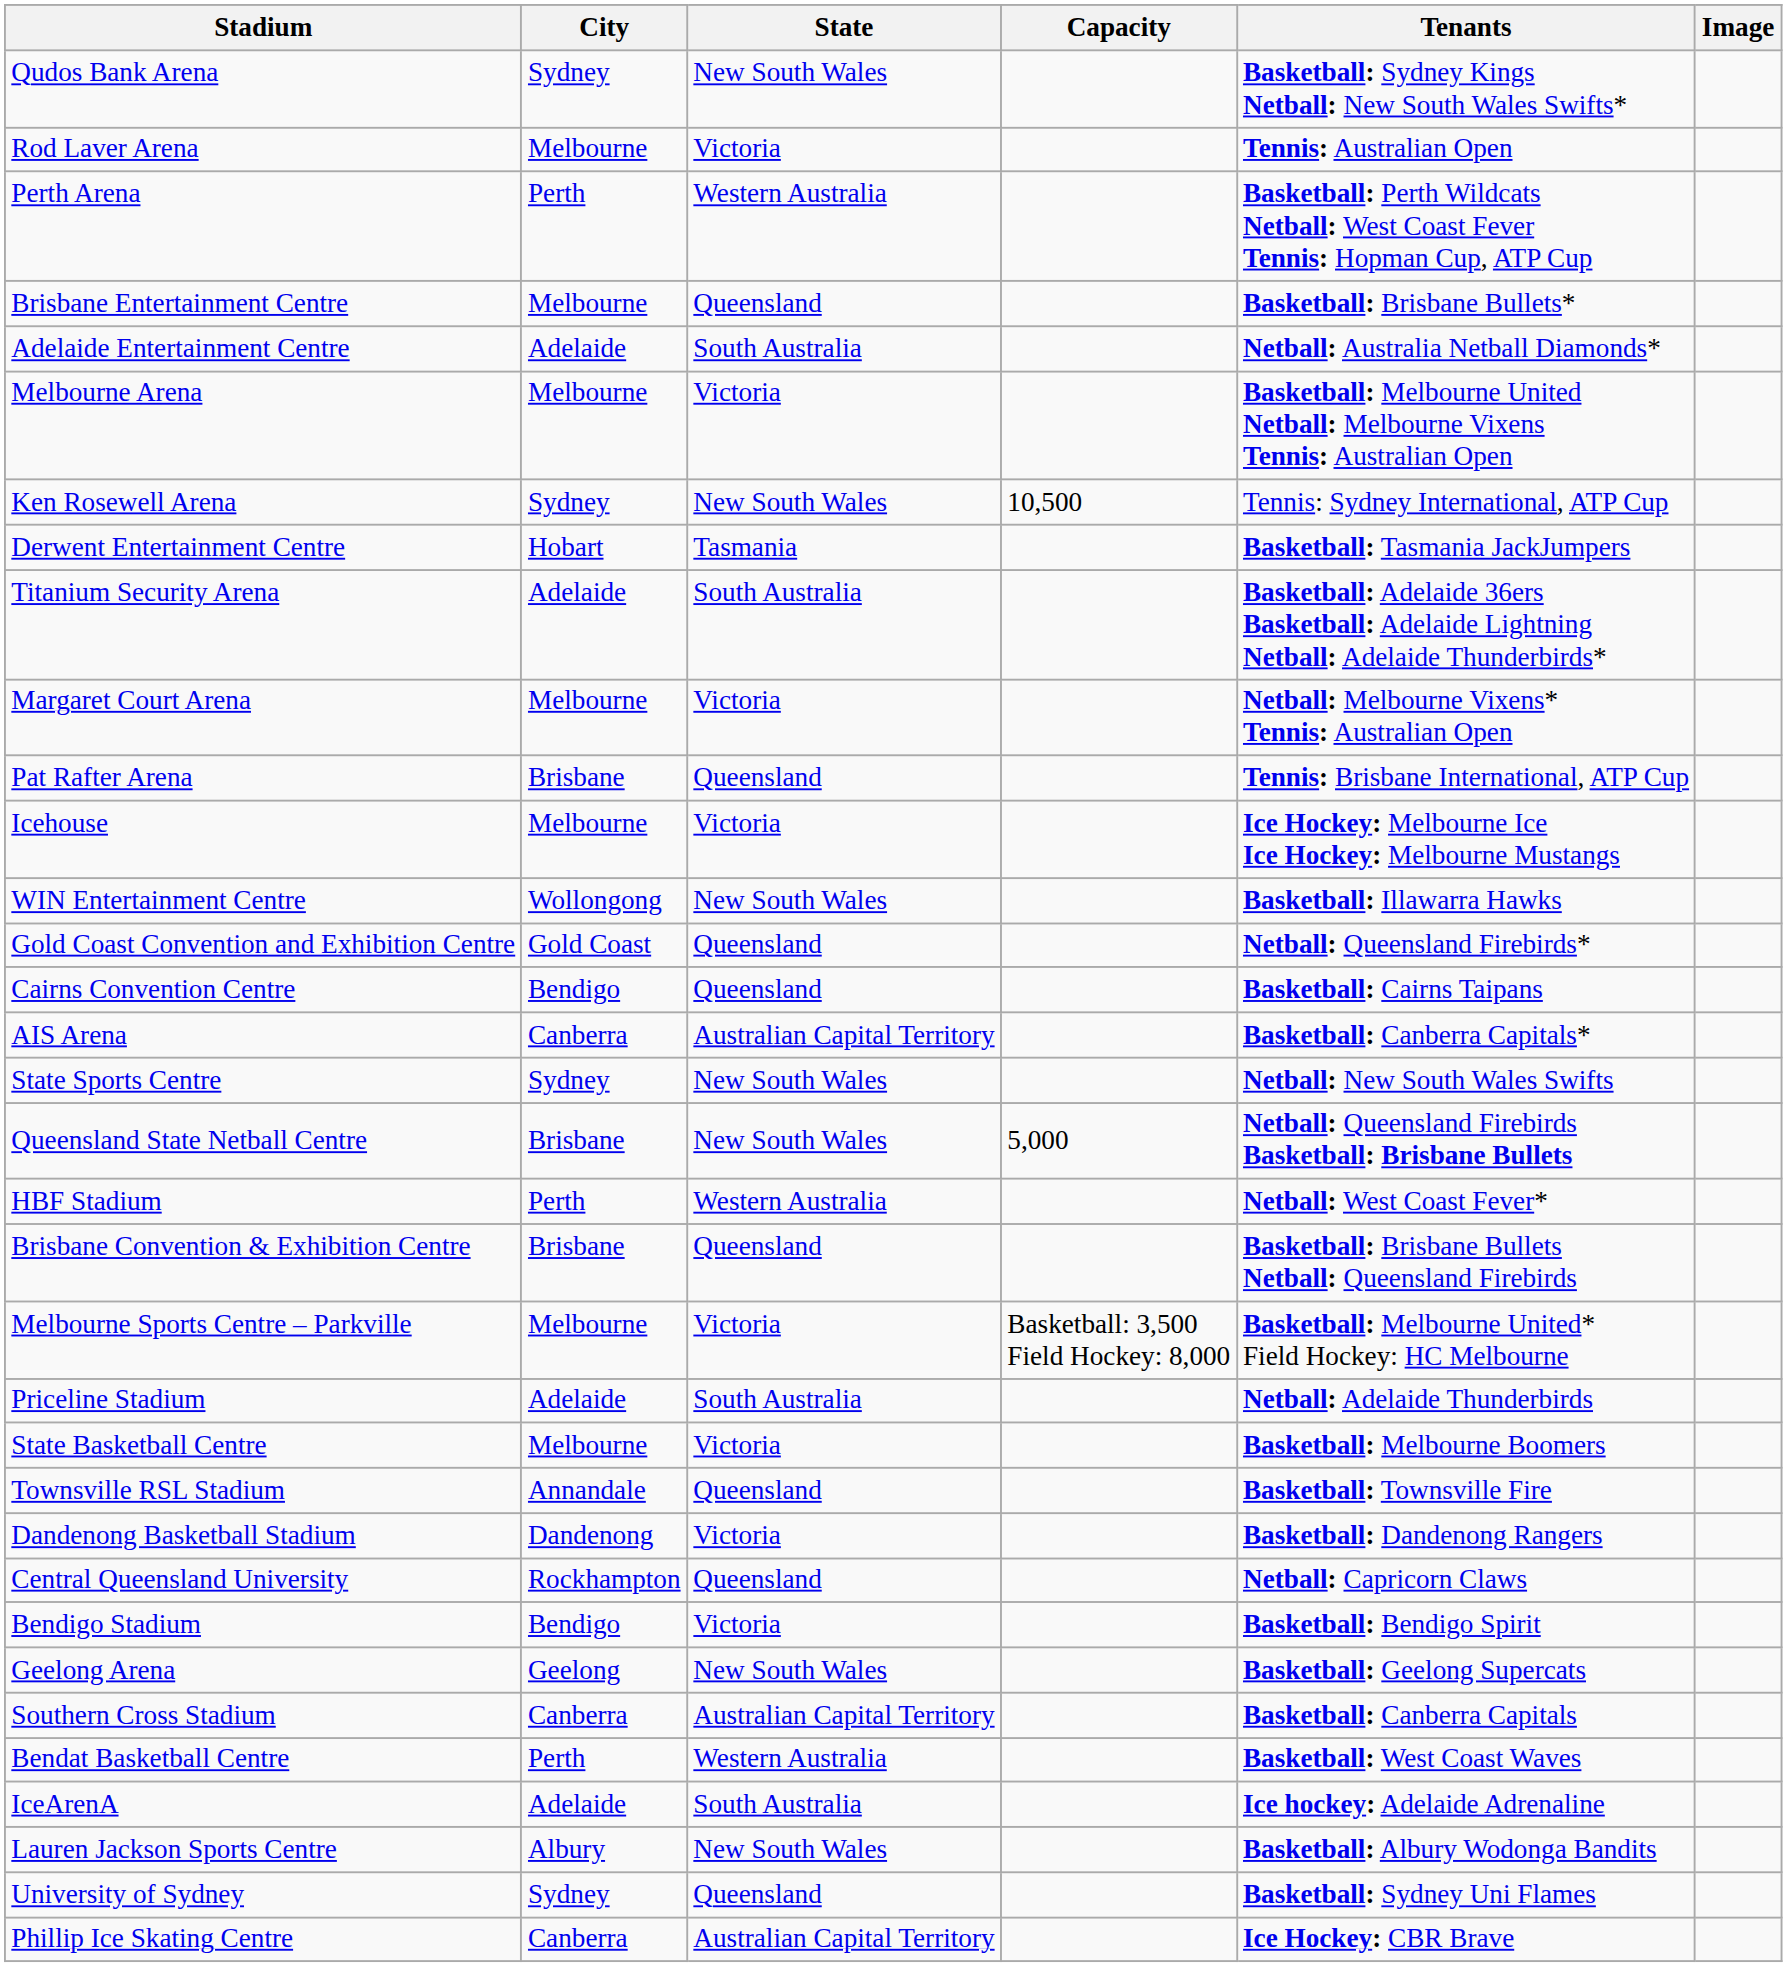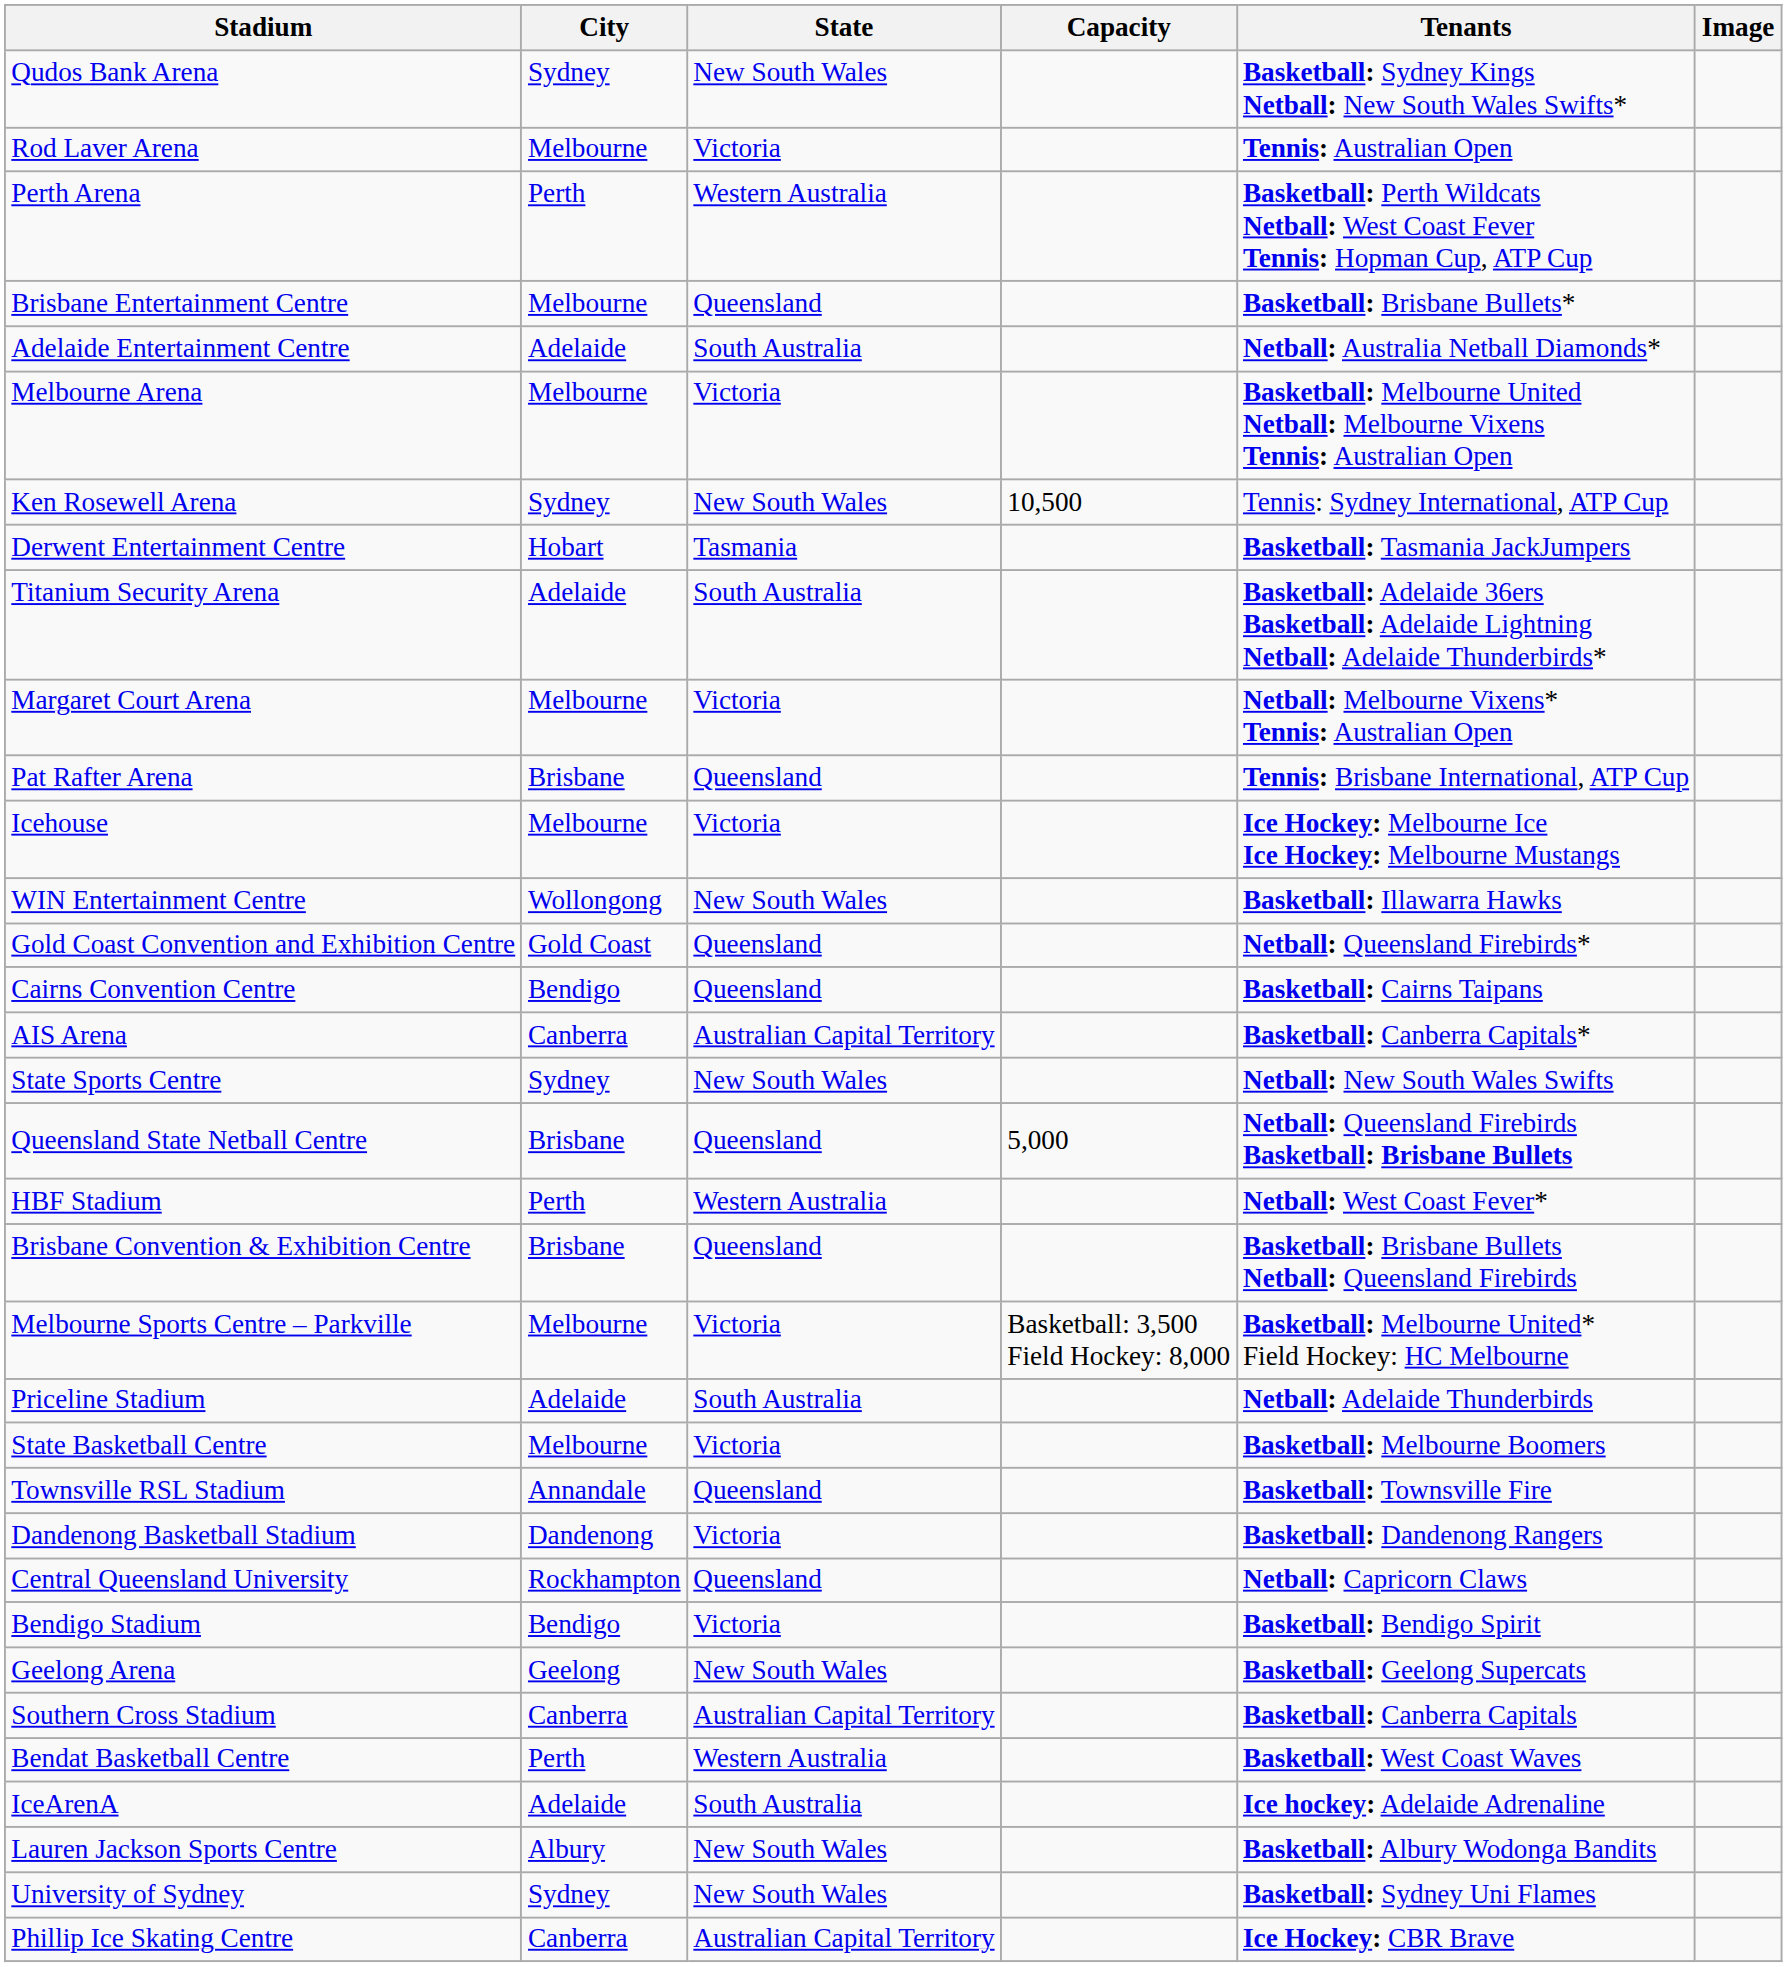 <table class="wikitable sortable" style="font-size:90%;">
 <tr>
 <th>Stadium</th>
 <th>City</th>
 <th>State</th>
 <th>Capacity</th>
 <th>Tenants</th>
 <th>Image</th>
 </tr>
 <tr valign=top>
 <td><a href='#'>Qudos Bank Arena</a></td>
 <td><a href='#'>Sydney</a></td>
 <td><a href='#'>New South Wales</a></td>
 <td></td>
 <td><strong><a href='#'>Basketball</a>:</strong> <a href='#'>Sydney Kings</a><br><strong><a href='#'>Netball</a>:</strong> <a href='#'>New South Wales Swifts</a>*</td>
 <td></td>
 </tr>
 <tr valign=top>
 <td><a href='#'>Rod Laver Arena</a></td>
 <td><a href='#'>Melbourne</a></td>
 <td><a href='#'>Victoria</a></td>
 <td></td>
 <td><strong><a href='#'>Tennis</a>:</strong> <a href='#'>Australian Open</a></td>
 <td></td>
 </tr>
 <tr valign=top>
 <td><a href='#'>Perth Arena</a></td>
 <td><a href='#'>Perth</a></td>
 <td><a href='#'>Western Australia</a></td>
 <td></td>
 <td><strong><a href='#'>Basketball</a>:</strong> <a href='#'>Perth Wildcats</a><br><strong><a href='#'>Netball</a>:</strong> <a href='#'>West Coast Fever</a><br><strong><a href='#'>Tennis</a>:</strong> <a href='#'>Hopman Cup</a>, <a href='#'>ATP Cup</a></td>
 <td></td>
 </tr>
 <tr valign=top>
 <td><a href='#'>Brisbane Entertainment Centre</a></td>
 <td><a href='#'>Melbourne</a></td>
 <td><a href='#'>Queensland</a></td>
 <td></td>
 <td><strong><a href='#'>Basketball</a>:</strong> <a href='#'>Brisbane Bullets</a>*</td>
 <td></td>
 </tr>
 <tr valign=top>
 <td><a href='#'>Adelaide Entertainment Centre</a></td>
 <td><a href='#'>Adelaide</a></td>
 <td><a href='#'>South Australia</a></td>
 <td></td>
 <td><strong><a href='#'>Netball</a>:</strong> <a href='#'>Australia Netball Diamonds</a>*</td>
 <td></td>
 </tr>
 <tr valign=top>
 <td><a href='#'>Melbourne Arena</a></td>
 <td><a href='#'>Melbourne</a></td>
 <td><a href='#'>Victoria</a></td>
 <td></td>
 <td><strong><a href='#'>Basketball</a>:</strong> <a href='#'>Melbourne United</a><br><strong><a href='#'>Netball</a>:</strong> <a href='#'>Melbourne Vixens</a><br><strong><a href='#'>Tennis</a>:</strong> <a href='#'>Australian Open</a></td>
 <td></td>
 </tr>
 <tr>
 <td><a href='#'>Ken Rosewell Arena</a></td>
 <td><a href='#'>Sydney</a></td>
 <td><a href='#'>New South Wales</a></td>
 <td>10,500</td>
 <td><a href='#'>Tennis</a>: <a href='#'>Sydney International</a>, <a href='#'>ATP Cup</a></td>
 <td></td>
 </tr>
 <tr valign=top>
 <td><a href='#'>Derwent Entertainment Centre</a></td>
 <td><a href='#'>Hobart</a></td>
 <td><a href='#'>Tasmania</a></td>
 <td></td>
 <td><strong><a href='#'>Basketball</a>:</strong> <a href='#'>Tasmania JackJumpers</a></td>
 <td></td>
 </tr>
 <tr valign=top>
 <td><a href='#'>Titanium Security Arena</a></td>
 <td><a href='#'>Adelaide</a></td>
 <td><a href='#'>South Australia</a></td>
 <td></td>
 <td><strong><a href='#'>Basketball</a>:</strong> <a href='#'>Adelaide 36ers</a><br><strong><a href='#'>Basketball</a>:</strong> <a href='#'>Adelaide Lightning</a><br><strong><a href='#'>Netball</a>:</strong> <a href='#'>Adelaide Thunderbirds</a>*</td>
 <td></td>
 </tr>
 <tr valign=top>
 <td><a href='#'>Margaret Court Arena</a></td>
 <td><a href='#'>Melbourne</a></td>
 <td><a href='#'>Victoria</a></td>
 <td></td>
 <td><strong><a href='#'>Netball</a>:</strong> <a href='#'>Melbourne Vixens</a>*<br><strong><a href='#'>Tennis</a>:</strong> <a href='#'>Australian Open</a></td>
 <td></td>
 </tr>
 <tr valign=top>
 <td><a href='#'>Pat Rafter Arena</a></td>
 <td><a href='#'>Brisbane</a></td>
 <td><a href='#'>Queensland</a></td>
 <td></td>
 <td><strong><a href='#'>Tennis</a>:</strong> <a href='#'>Brisbane International</a>, <a href='#'>ATP Cup</a></td>
 <td></td>
 </tr>
 <tr valign=top>
 <td><a href='#'>Icehouse</a></td>
 <td><a href='#'>Melbourne</a></td>
 <td><a href='#'>Victoria</a></td>
 <td></td>
 <td><strong><a href='#'>Ice Hockey</a>:</strong> <a href='#'>Melbourne Ice</a><br> <strong><a href='#'>Ice Hockey</a>:</strong> <a href='#'>Melbourne Mustangs</a></td>
 <td></td>
 </tr>
 <tr valign=top>
 <td><a href='#'>WIN Entertainment Centre</a></td>
 <td><a href='#'>Wollongong</a></td>
 <td><a href='#'>New South Wales</a></td>
 <td></td>
 <td><strong><a href='#'>Basketball</a>:</strong> <a href='#'>Illawarra Hawks</a></td>
 <td></td>
 </tr>
 <tr valign=top>
 <td><a href='#'>Gold Coast Convention and Exhibition Centre</a></td>
 <td><a href='#'>Gold Coast</a></td>
 <td><a href='#'>Queensland</a></td>
 <td></td>
 <td><strong><a href='#'>Netball</a>:</strong> <a href='#'>Queensland Firebirds</a>*</td>
 <td></td>
 </tr>
 <tr valign=top>
 <td><a href='#'>Cairns Convention Centre</a></td>
 <td><a href='#'>Bendigo</a></td>
 <td><a href='#'>Queensland</a></td>
 <td></td>
 <td><strong><a href='#'>Basketball</a>:</strong> <a href='#'>Cairns Taipans</a></td>
 <td></td>
 </tr>
 <tr valign=top>
 <td><a href='#'>AIS Arena</a></td>
 <td><a href='#'>Canberra</a></td>
 <td><a href='#'>Australian Capital Territory</a></td>
 <td></td>
 <td><strong><a href='#'>Basketball</a>:</strong> <a href='#'>Canberra Capitals</a>*</td>
 <td></td>
 </tr>
 <tr valign=top>
 <td><a href='#'>State Sports Centre</a></td>
 <td><a href='#'>Sydney</a></td>
 <td><a href='#'>New South Wales</a></td>
 <td></td>
 <td><strong><a href='#'>Netball</a>:</strong> <a href='#'>New South Wales Swifts</a></td>
 <td></td>
 </tr>
 <tr>
 <td><a href='#'>Queensland State Netball Centre</a></td>
 <td><a href='#'>Brisbane</a></td>
-<td><a href='#'>New South Wales</a></td>
+<td><a href='#'>Queensland</a></td>
 <td>5,000</td>
 <td><strong><a href='#'>Netball</a>:</strong> <a href='#'>Queensland Firebirds</a><br><strong><a href='#'>Basketball</a>: <a href='#'>Brisbane Bullets</a></strong></td>
 <td></td>
 </tr>
 <tr valign="top">
 <td><a href='#'>HBF Stadium</a></td>
 <td><a href='#'>Perth</a></td>
 <td><a href='#'>Western Australia</a></td>
 <td></td>
 <td><strong><a href='#'>Netball</a>:</strong> <a href='#'>West Coast Fever</a>*</td>
 <td></td>
 </tr>
 <tr valign="top">
 <td><a href='#'>Brisbane Convention & Exhibition Centre</a></td>
 <td><a href='#'>Brisbane</a></td>
 <td><a href='#'>Queensland</a></td>
 <td></td>
 <td><strong><a href='#'>Basketball</a>:</strong> <a href='#'>Brisbane Bullets</a><br><strong><a href='#'>Netball</a>:</strong> <a href='#'>Queensland Firebirds</a></td>
 <td></td>
 </tr>
 <tr valign="top">
 <td><a href='#'>Melbourne Sports Centre – Parkville</a></td>
 <td><a href='#'>Melbourne</a></td>
 <td><a href='#'>Victoria</a></td>
 <td>Basketball: 3,500<br>Field Hockey: 8,000</td>
 <td><strong><a href='#'>Basketball</a>:</strong> <a href='#'>Melbourne United</a>*<br>Field Hockey: <a href='#'>HC Melbourne</a></td>
 <td></td>
 </tr>
 <tr valign="top">
 <td><a href='#'>Priceline Stadium</a></td>
 <td><a href='#'>Adelaide</a></td>
 <td><a href='#'>South Australia</a></td>
 <td></td>
 <td><strong><a href='#'>Netball</a>:</strong> <a href='#'>Adelaide Thunderbirds</a></td>
 <td></td>
 </tr>
 <tr valign="top">
 <td><a href='#'>State Basketball Centre</a></td>
 <td><a href='#'>Melbourne</a></td>
 <td><a href='#'>Victoria</a></td>
 <td></td>
 <td><strong><a href='#'>Basketball</a>:</strong> <a href='#'>Melbourne Boomers</a></td>
 <td></td>
 </tr>
 <tr valign="top">
 <td><a href='#'>Townsville RSL Stadium</a></td>
 <td><a href='#'>Annandale</a></td>
 <td><a href='#'>Queensland</a></td>
 <td></td>
 <td><strong><a href='#'>Basketball</a>:</strong> <a href='#'>Townsville Fire</a></td>
 <td></td>
 </tr>
 <tr valign="top">
 <td><a href='#'>Dandenong Basketball Stadium</a></td>
 <td><a href='#'>Dandenong</a></td>
 <td><a href='#'>Victoria</a></td>
 <td></td>
 <td><strong><a href='#'>Basketball</a>:</strong> <a href='#'>Dandenong Rangers</a></td>
 <td></td>
 </tr>
 <tr valign="top">
 <td><a href='#'>Central Queensland University</a></td>
 <td><a href='#'>Rockhampton</a></td>
 <td><a href='#'>Queensland</a></td>
 <td></td>
 <td><strong><a href='#'>Netball</a>:</strong> <a href='#'>Capricorn Claws</a></td>
 <td></td>
 </tr>
 <tr valign="top">
 <td><a href='#'>Bendigo Stadium</a></td>
 <td><a href='#'>Bendigo</a></td>
 <td><a href='#'>Victoria</a></td>
 <td></td>
 <td><strong><a href='#'>Basketball</a>:</strong> <a href='#'>Bendigo Spirit</a></td>
 <td></td>
 </tr>
 <tr valign="top">
 <td><a href='#'>Geelong Arena</a></td>
 <td><a href='#'>Geelong</a></td>
 <td><a href='#'>New South Wales</a></td>
 <td></td>
 <td><strong><a href='#'>Basketball</a>:</strong> <a href='#'>Geelong Supercats</a></td>
 <td></td>
 </tr>
 <tr valign="top">
 <td><a href='#'>Southern Cross Stadium</a></td>
 <td><a href='#'>Canberra</a></td>
 <td><a href='#'>Australian Capital Territory</a></td>
 <td></td>
 <td><strong><a href='#'>Basketball</a>:</strong> <a href='#'>Canberra Capitals</a></td>
 <td></td>
 </tr>
 <tr valign="top">
 <td><a href='#'>Bendat Basketball Centre</a></td>
 <td><a href='#'>Perth</a></td>
 <td><a href='#'>Western Australia</a></td>
 <td></td>
 <td><strong><a href='#'>Basketball</a>:</strong> <a href='#'>West Coast Waves</a></td>
 <td></td>
 </tr>
 <tr valign="top">
 <td><a href='#'>IceArenA</a></td>
 <td><a href='#'>Adelaide</a></td>
 <td><a href='#'>South Australia</a></td>
 <td></td>
 <td><strong><a href='#'>Ice hockey</a>:</strong> <a href='#'>Adelaide Adrenaline</a></td>
 <td></td>
 </tr>
 <tr valign="top">
 <td><a href='#'>Lauren Jackson Sports Centre</a></td>
 <td><a href='#'>Albury</a></td>
 <td><a href='#'>New South Wales</a></td>
 <td></td>
 <td><strong><a href='#'>Basketball</a>:</strong> <a href='#'>Albury Wodonga Bandits</a></td>
 <td></td>
 </tr>
 <tr valign="top">
 <td><a href='#'>University of Sydney</a></td>
 <td><a href='#'>Sydney</a></td>
-<td><a href='#'>Queensland</a></td>
+<td><a href='#'>New South Wales</a></td>
 <td></td>
 <td><strong><a href='#'>Basketball</a>:</strong> <a href='#'>Sydney Uni Flames</a></td>
 <td></td>
 </tr>
 <tr valign="top">
 <td><a href='#'>Phillip Ice Skating Centre</a></td>
 <td><a href='#'>Canberra</a></td>
 <td><a href='#'>Australian Capital Territory</a></td>
 <td></td>
 <td><strong><a href='#'>Ice Hockey</a>:</strong> <a href='#'>CBR Brave</a></td>
 <td></td>
 </tr>
 </table>
